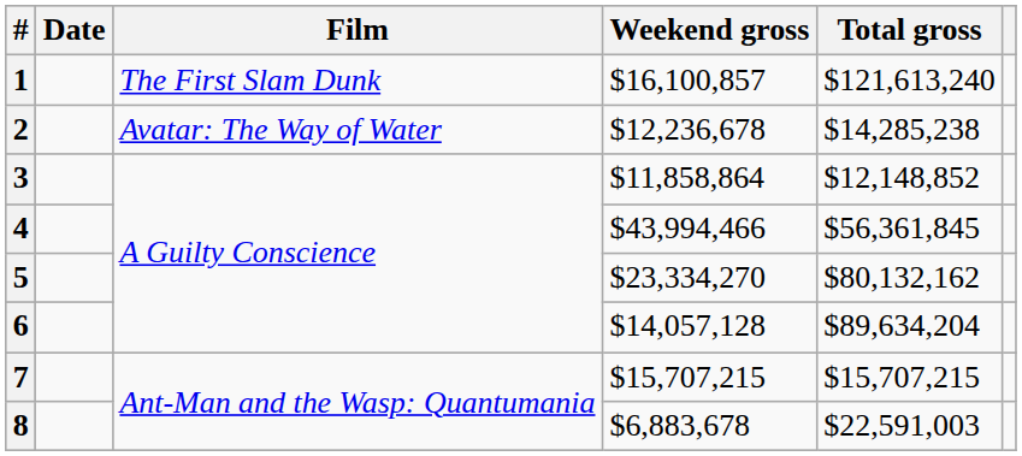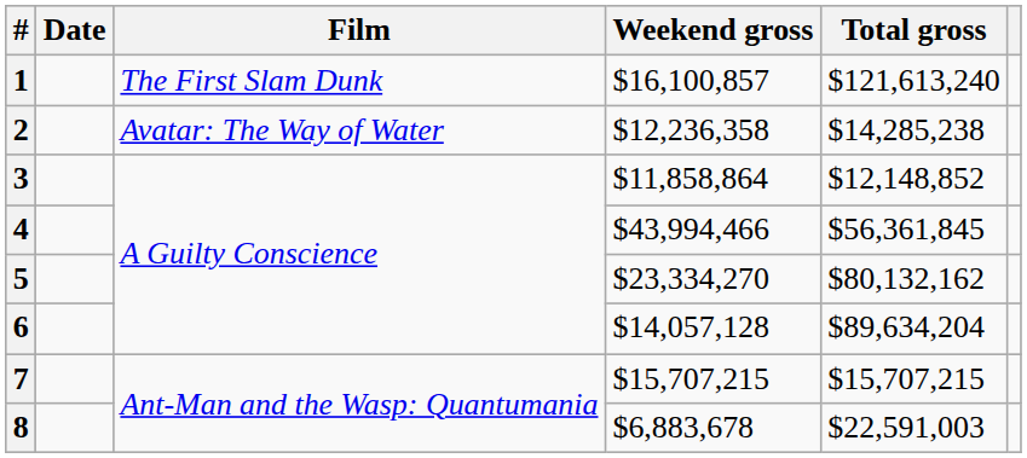 <table class="wikitable sortable">
 <tr>
 <th>#</th>
 <th>Date</th>
 <th>Film</th>
 <th>Weekend gross </th>
 <th>Total gross </th>
 <th></th>
 </tr>
 <tr>
 <th style="text-align:center;">1</th>
 <td></td>
 <td><em><a href='#'>The First Slam Dunk</a></em></td>
 <td>$16,100,857</td>
 <td>$121,613,240</td>
 <td></td>
 </tr>
 <tr>
 <th style="text-align:center;">2</th>
 <td></td>
 <td><em><a href='#'>Avatar: The Way of Water</a></em></td>
-<td>$12,236,678</td>
+<td>$12,236,358</td>
 <td>$14,285,238</td>
 <td></td>
 </tr>
 <tr>
 <th style="text-align:center;">3</th>
 <td></td>
 <td rowspan="4"><em><a href='#'>A Guilty Conscience</a></em></td>
 <td>$11,858,864</td>
 <td>$12,148,852</td>
 <td></td>
 </tr>
 <tr>
 <th style="text-align:center;">4</th>
 <td></td>
 <td>$43,994,466</td>
 <td>$56,361,845</td>
 <td></td>
 </tr>
 <tr>
 <th style="text-align:center;">5</th>
 <td></td>
 <td>$23,334,270</td>
 <td>$80,132,162</td>
 <td></td>
 </tr>
 <tr>
 <th style="text-align:center;">6</th>
 <td></td>
 <td>$14,057,128</td>
 <td>$89,634,204</td>
 <td></td>
 </tr>
 <tr>
 <th style="text-align:center;">7</th>
 <td></td>
 <td rowspan="2"><em><a href='#'>Ant-Man and the Wasp: Quantumania</a></em></td>
 <td>$15,707,215</td>
 <td>$15,707,215</td>
 <td></td>
 </tr>
 <tr>
 <th style="text-align:center;">8</th>
 <td></td>
 <td>$6,883,678</td>
 <td>$22,591,003</td>
 <td></td>
 </tr>
 </table>
